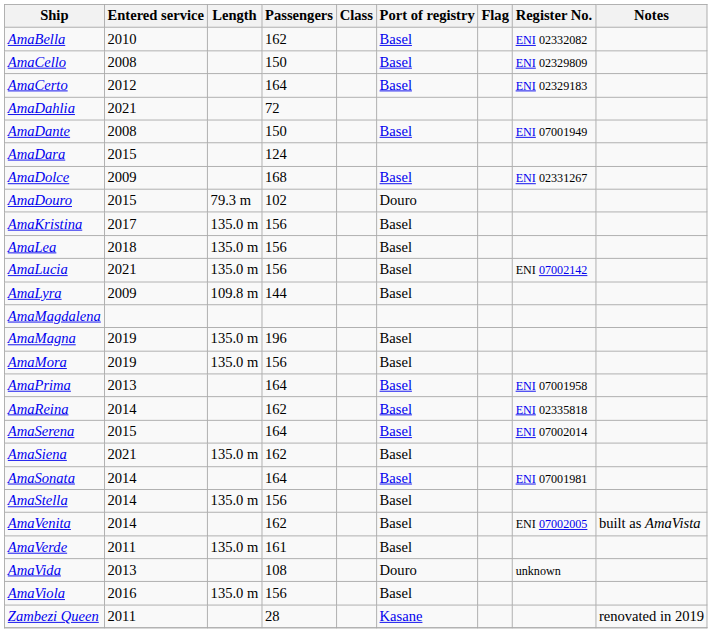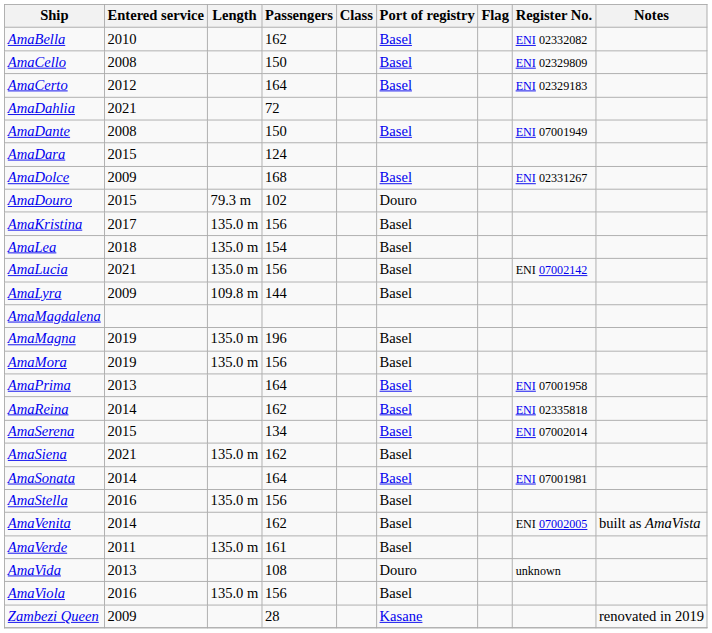 <table class="wikitable">
 <tr>
 <th>Ship</th>
 <th>Entered service</th>
 <th>Length</th>
 <th>Passengers</th>
 <th>Class</th>
 <th>Port of registry</th>
 <th>Flag</th>
 <th>Register No.</th>
 <th>Notes</th>
 </tr>
 <tr>
 <td><em><a href='#'>AmaBella</a></em></td>
 <td>2010</td>
 <td></td>
 <td>162</td>
 <td></td>
 <td><a href='#'>Basel</a></td>
 <td></td>
 <td><small><a href='#'>ENI</a> 02332082</small></td>
 <td></td>
 </tr>
 <tr>
 <td><em><a href='#'>AmaCello</a></em></td>
 <td>2008</td>
 <td></td>
 <td>150</td>
 <td></td>
 <td><a href='#'>Basel</a></td>
 <td></td>
 <td><small><a href='#'>ENI</a> 02329809</small></td>
 <td></td>
 </tr>
 <tr>
 <td><em><a href='#'>AmaCerto</a></em></td>
 <td>2012</td>
 <td></td>
 <td>164</td>
 <td></td>
 <td><a href='#'>Basel</a></td>
 <td></td>
 <td><small><a href='#'>ENI</a> 02329183</small></td>
 <td></td>
 </tr>
 <tr>
 <td><em><a href='#'>AmaDahlia</a></em></td>
 <td>2021</td>
 <td></td>
 <td>72</td>
 <td></td>
 <td></td>
 <td></td>
 <td></td>
 <td></td>
 </tr>
 <tr>
 <td><em><a href='#'>AmaDante</a></em></td>
 <td>2008</td>
 <td></td>
 <td>150</td>
 <td></td>
 <td><a href='#'>Basel</a></td>
 <td></td>
 <td><small><a href='#'>ENI</a> 07001949</small></td>
 <td></td>
 </tr>
 <tr>
 <td><em><a href='#'>AmaDara</a></em></td>
 <td>2015</td>
 <td></td>
 <td>124</td>
 <td></td>
 <td></td>
 <td></td>
 <td></td>
 <td></td>
 </tr>
 <tr>
 <td><em><a href='#'>AmaDolce</a></em></td>
 <td>2009</td>
 <td></td>
 <td>168</td>
 <td></td>
 <td><a href='#'>Basel</a></td>
 <td></td>
 <td><small><a href='#'>ENI</a> 02331267</small></td>
 <td></td>
 </tr>
 <tr>
 <td><em><a href='#'>AmaDouro</a></em></td>
 <td>2015</td>
 <td>79.3 m</td>
 <td>102</td>
 <td></td>
 <td>Douro</td>
 <td></td>
 <td></td>
 <td></td>
 </tr>
 <tr>
 <td><em><a href='#'>AmaKristina</a></em></td>
 <td>2017</td>
 <td>135.0 m</td>
 <td>156</td>
 <td></td>
 <td>Basel</td>
 <td></td>
 <td></td>
 <td></td>
 </tr>
 <tr>
 <td><em><a href='#'>AmaLea</a></em></td>
 <td>2018</td>
 <td>135.0 m</td>
-<td>156</td>
+<td>154</td>
 <td></td>
 <td>Basel</td>
 <td></td>
 <td></td>
 <td></td>
 </tr>
 <tr>
 <td><em><a href='#'>AmaLucia</a></em></td>
 <td>2021</td>
 <td>135.0 m</td>
 <td>156</td>
 <td></td>
 <td>Basel</td>
 <td></td>
 <td><small> ENI <a href='#'>07002142</a> </small></td>
 <td></td>
 </tr>
 <tr>
 <td><em><a href='#'>AmaLyra</a></em></td>
 <td>2009</td>
 <td>109.8 m</td>
 <td>144</td>
 <td></td>
 <td>Basel</td>
 <td></td>
 <td></td>
 <td></td>
 </tr>
 <tr>
 <td><em><a href='#'>AmaMagdalena</a></em></td>
 <td></td>
 <td></td>
 <td></td>
 <td></td>
 <td></td>
 <td></td>
 <td></td>
 <td></td>
 </tr>
 <tr>
 <td><em><a href='#'>AmaMagna</a></em></td>
 <td>2019</td>
 <td>135.0 m</td>
 <td>196</td>
 <td></td>
 <td>Basel</td>
 <td></td>
 <td></td>
 <td></td>
 </tr>
 <tr>
 <td><em><a href='#'>AmaMora</a></em></td>
 <td>2019</td>
 <td>135.0 m</td>
 <td>156</td>
 <td></td>
 <td>Basel</td>
 <td></td>
 <td></td>
 <td></td>
 </tr>
 <tr>
 <td><em><a href='#'>AmaPrima</a></em></td>
 <td>2013</td>
 <td></td>
 <td>164</td>
 <td></td>
 <td><a href='#'>Basel</a></td>
 <td></td>
 <td><small><a href='#'>ENI</a> 07001958 </small></td>
 <td></td>
 </tr>
 <tr>
 <td><em><a href='#'>AmaReina</a></em></td>
 <td>2014</td>
 <td></td>
 <td>162</td>
 <td></td>
 <td><a href='#'>Basel</a></td>
 <td></td>
 <td><small><a href='#'>ENI</a> 02335818 </small></td>
 <td></td>
 </tr>
 <tr>
 <td><em><a href='#'>AmaSerena</a></em></td>
 <td>2015</td>
 <td></td>
-<td>164</td>
+<td>134</td>
 <td></td>
 <td><a href='#'>Basel</a></td>
 <td></td>
 <td><small><a href='#'>ENI</a> 07002014</small></td>
 <td></td>
 </tr>
 <tr>
 <td><em><a href='#'>AmaSiena</a></em></td>
 <td>2021</td>
 <td>135.0 m</td>
 <td>162</td>
 <td></td>
 <td>Basel</td>
 <td></td>
 <td></td>
 <td></td>
 </tr>
 <tr>
 <td><em><a href='#'>AmaSonata</a></em></td>
 <td>2014</td>
 <td></td>
 <td>164</td>
 <td></td>
 <td><a href='#'>Basel</a></td>
 <td></td>
 <td><small><a href='#'>ENI</a> 07001981</small></td>
 <td></td>
 </tr>
 <tr>
 <td><em><a href='#'>AmaStella</a></em></td>
-<td>2014</td>
+<td>2016</td>
 <td>135.0 m</td>
 <td>156</td>
 <td></td>
 <td>Basel</td>
 <td></td>
 <td></td>
 <td></td>
 </tr>
 <tr>
 <td><em><a href='#'>AmaVenita</a></em></td>
 <td>2014</td>
 <td></td>
 <td>162</td>
 <td></td>
 <td>Basel</td>
 <td></td>
 <td><small> ENI <a href='#'>07002005</a> </small></td>
 <td>built as <em>AmaVista</em></td>
 </tr>
 <tr>
 <td><em><a href='#'>AmaVerde</a></em></td>
 <td>2011</td>
 <td>135.0 m</td>
 <td>161</td>
 <td></td>
 <td>Basel</td>
 <td></td>
 <td></td>
 <td></td>
 </tr>
 <tr>
 <td><em><a href='#'>AmaVida</a></em></td>
 <td>2013</td>
 <td></td>
 <td>108</td>
 <td></td>
 <td>Douro</td>
 <td></td>
 <td><small>unknown</small></td>
 <td></td>
 </tr>
 <tr>
 <td><em><a href='#'>AmaViola</a></em></td>
 <td>2016</td>
 <td>135.0 m</td>
 <td>156</td>
 <td></td>
 <td>Basel</td>
 <td></td>
 <td></td>
 <td></td>
 </tr>
 <tr>
 <td><em><a href='#'>Zambezi Queen</a></em></td>
-<td>2011</td>
+<td>2009</td>
 <td></td>
 <td>28</td>
 <td></td>
 <td><a href='#'>Kasane</a></td>
 <td></td>
 <td></td>
 <td>renovated in 2019</td>
 </tr>
 <tr>
 </tr>
 </table>
